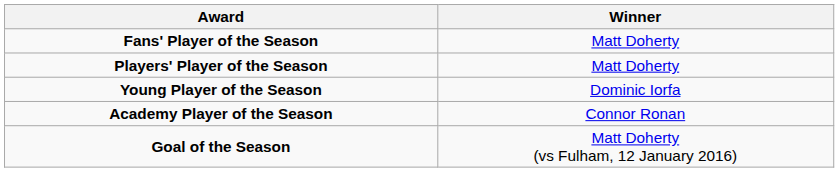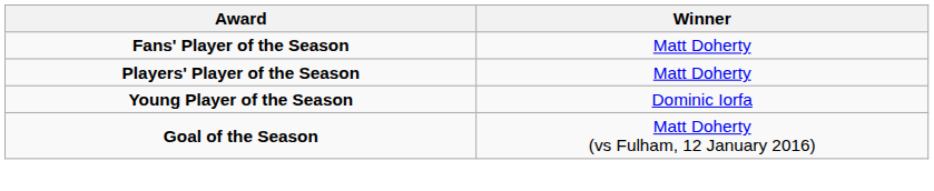 <table class="wikitable" style="text-align:center; font-size:95%;width:65%; text-align:left">
 <tr>
 <th>Award</th>
 <th>Winner</th>
 </tr>
 <tr style="text-align:center;">
 <td><strong>Fans' Player of the Season</strong></td>
 <td style="text-align:center;"><a href='#'>Matt Doherty</a></td>
 </tr>
 <tr style="text-align:center;">
 <td><strong>Players' Player of the Season</strong></td>
 <td style="text-align:center;"><a href='#'>Matt Doherty</a></td>
 </tr>
 <tr>
 <td style="text-align:center;"><strong>Young Player of the Season</strong></td>
 <td style="text-align:center;"><a href='#'>Dominic Iorfa</a></td>
 </tr>
-<tr style="text-align:center;">
-<td><strong>Academy Player of the Season</strong></td>
-<td style="text-align:center;"><a href='#'>Connor Ronan</a></td>
-</tr>
 <tr>
 <td style="text-align:center;"><strong>Goal of the Season</strong></td>
 <td style="text-align:center;"><a href='#'>Matt Doherty</a><br>(vs Fulham, 12 January 2016)</td>
 </tr>
 </table>
